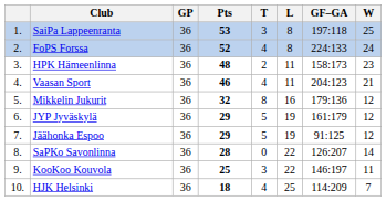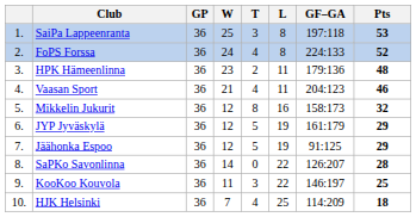 <table class="wikitable">
 <tr>
 <th width="30"></th>
 <th width="200">Club</th>
 <th width="30">GP</th>
-<th width="70">Pts</th>
+<th width="30">W</th>
 <th width="30">T</th>
 <th width="30">L</th>
 <th width="70">GF–GA</th>
-<th width="30">W</th>
+<th width="70">Pts</th>
 </tr>
 <tr bgcolor="#BCD2EE" align="center">
 <td>1.</td>
 <td align="left"><a href='#'>SaiPa Lappeenranta</a></td>
 <td>36</td>
-<td><strong>53</strong></td>
+<td>25</td>
 <td>3</td>
 <td>8</td>
 <td>197:118</td>
-<td>25</td>
+<td><strong>53</strong></td>
 </tr>
 <tr bgcolor="#BCD2EE" align="center">
 <td>2.</td>
 <td align="left"><a href='#'>FoPS Forssa</a></td>
 <td>36</td>
-<td><strong>52</strong></td>
+<td>24</td>
 <td>4</td>
 <td>8</td>
 <td>224:133</td>
-<td>24</td>
+<td><strong>52</strong></td>
 </tr>
 <tr bgcolor="#FFFFFF" align="center">
 <td>3.</td>
 <td align="left"><a href='#'>HPK Hämeenlinna</a></td>
 <td>36</td>
-<td><strong>48</strong></td>
+<td>23</td>
 <td>2</td>
 <td>11</td>
-<td>158:173</td>
-<td>23</td>
+<td>179:136</td>
+<td><strong>48</strong></td>
 </tr>
 <tr bgcolor="#FFFFFF" align="center">
 <td>4.</td>
 <td align="left"><a href='#'>Vaasan Sport</a></td>
 <td>36</td>
-<td><strong>46</strong></td>
+<td>21</td>
 <td>4</td>
 <td>11</td>
 <td>204:123</td>
-<td>21</td>
+<td><strong>46</strong></td>
 </tr>
 <tr bgcolor="#FFFFFF" align="center">
 <td>5.</td>
 <td align="left"><a href='#'>Mikkelin Jukurit</a></td>
 <td>36</td>
-<td><strong>32</strong></td>
+<td>12</td>
 <td>8</td>
 <td>16</td>
-<td>179:136</td>
-<td>12</td>
+<td>158:173</td>
+<td><strong>32</strong></td>
 </tr>
 <tr bgcolor="#FFFFFF" align="center">
 <td>6.</td>
 <td align="left"><a href='#'>JYP Jyväskylä</a></td>
 <td>36</td>
-<td><strong>29</strong></td>
+<td>12</td>
 <td>5</td>
 <td>19</td>
 <td>161:179</td>
-<td>12</td>
+<td><strong>29</strong></td>
 </tr>
 <tr bgcolor="#FFFFFF" align="center">
 <td>7.</td>
 <td align="left"><a href='#'>Jäähonka Espoo</a></td>
 <td>36</td>
-<td><strong>29</strong></td>
+<td>12</td>
 <td>5</td>
 <td>19</td>
 <td>91:125</td>
-<td>12</td>
+<td><strong>29</strong></td>
 </tr>
 <tr bgcolor="#FFFFFF" align="center">
 <td>8.</td>
 <td align="left"><a href='#'>SaPKo Savonlinna</a></td>
 <td>36</td>
-<td><strong>28</strong></td>
+<td>14</td>
 <td>0</td>
 <td>22</td>
 <td>126:207</td>
-<td>14</td>
+<td><strong>28</strong></td>
 </tr>
 <tr bgcolor="#FFFFFF" align="center">
 <td>9.</td>
 <td align="left"><a href='#'>KooKoo Kouvola</a></td>
 <td>36</td>
-<td><strong>25</strong></td>
+<td>11</td>
 <td>3</td>
 <td>22</td>
 <td>146:197</td>
-<td>11</td>
+<td><strong>25</strong></td>
 </tr>
 <tr bgcolor="#FFFFFF" align="center">
 <td>10.</td>
 <td align="left"><a href='#'>HJK Helsinki</a></td>
 <td>36</td>
-<td><strong>18</strong></td>
+<td>7</td>
 <td>4</td>
 <td>25</td>
 <td>114:209</td>
-<td>7</td>
+<td><strong>18</strong></td>
 </tr>
 </table>
